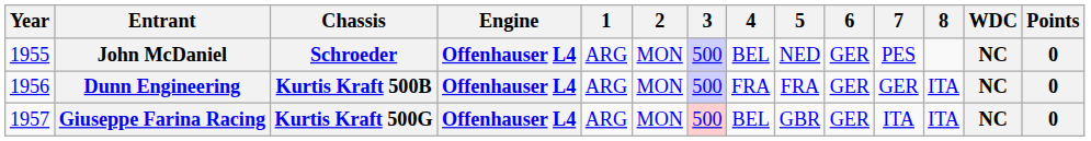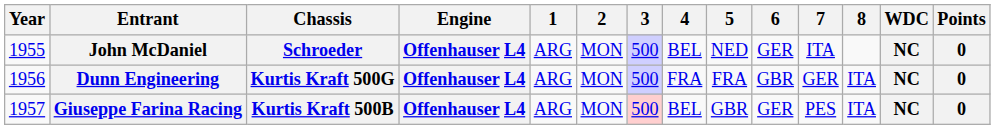 <table class="wikitable" style="text-align:center; font-size:90%">
 <tr>
 <th>Year</th>
 <th>Entrant</th>
 <th>Chassis</th>
 <th>Engine</th>
 <th>1</th>
 <th>2</th>
 <th>3</th>
 <th>4</th>
 <th>5</th>
 <th>6</th>
 <th>7</th>
 <th>8</th>
 <th>WDC</th>
 <th>Points</th>
 </tr>
 <tr>
 <td><a href='#'>1955</a></td>
 <th>John McDaniel</th>
 <th><a href='#'>Schroeder</a></th>
 <th><a href='#'>Offenhauser</a> <a href='#'>L4</a></th>
 <td><a href='#'>ARG</a></td>
 <td><a href='#'>MON</a></td>
 <td style="background:#CFCFFF;"><a href='#'>500</a><br></td>
 <td><a href='#'>BEL</a></td>
 <td><a href='#'>NED</a></td>
 <td><a href='#'>GER</a></td>
-<td><a href='#'>PES</a></td>
+<td><a href='#'>ITA</a></td>
 <td></td>
 <th>NC</th>
 <th>0</th>
 </tr>
 <tr>
 <td><a href='#'>1956</a></td>
 <th><a href='#'>Dunn Engineering</a></th>
-<th><a href='#'>Kurtis Kraft</a> 500B</th>
+<th><a href='#'>Kurtis Kraft</a> 500G</th>
 <th><a href='#'>Offenhauser</a> <a href='#'>L4</a></th>
 <td><a href='#'>ARG</a></td>
 <td><a href='#'>MON</a></td>
 <td style="background:#CFCFFF;"><a href='#'>500</a><br></td>
 <td><a href='#'>FRA</a></td>
 <td><a href='#'>FRA</a></td>
-<td><a href='#'>GER</a></td>
+<td><a href='#'>GBR</a></td>
 <td><a href='#'>GER</a></td>
 <td><a href='#'>ITA</a></td>
 <th>NC</th>
 <th>0</th>
 </tr>
 <tr>
 <td><a href='#'>1957</a></td>
 <th><a href='#'>Giuseppe Farina Racing</a></th>
-<th><a href='#'>Kurtis Kraft</a> 500G</th>
+<th><a href='#'>Kurtis Kraft</a> 500B</th>
 <th><a href='#'>Offenhauser</a> <a href='#'>L4</a></th>
 <td><a href='#'>ARG</a></td>
 <td><a href='#'>MON</a></td>
 <td style="background:#FFCFCF;"><a href='#'>500</a><br></td>
 <td><a href='#'>BEL</a></td>
 <td><a href='#'>GBR</a></td>
 <td><a href='#'>GER</a></td>
-<td><a href='#'>ITA</a></td>
+<td><a href='#'>PES</a></td>
 <td><a href='#'>ITA</a></td>
 <th>NC</th>
 <th>0</th>
 </tr>
 </table>
